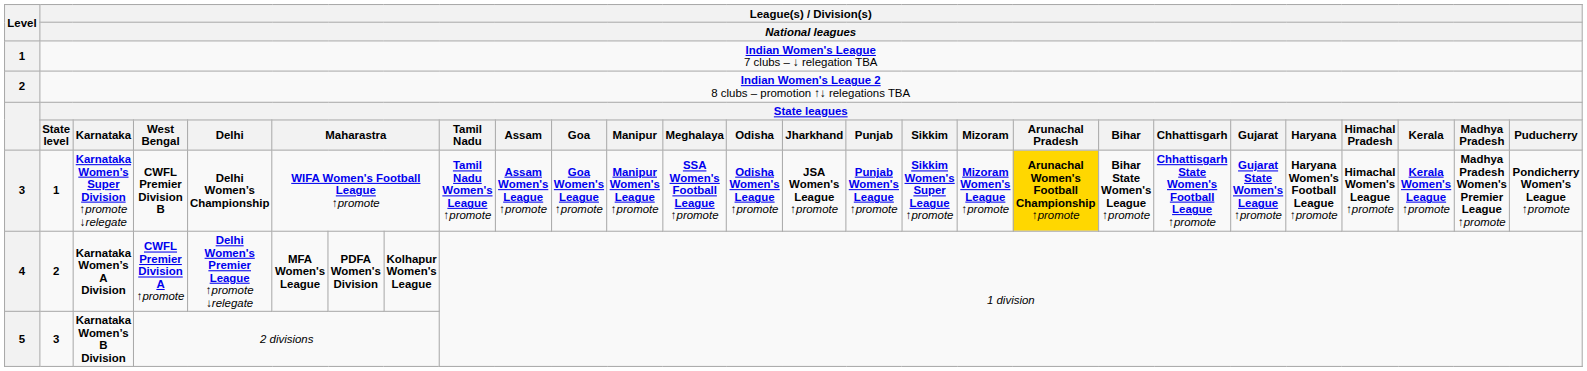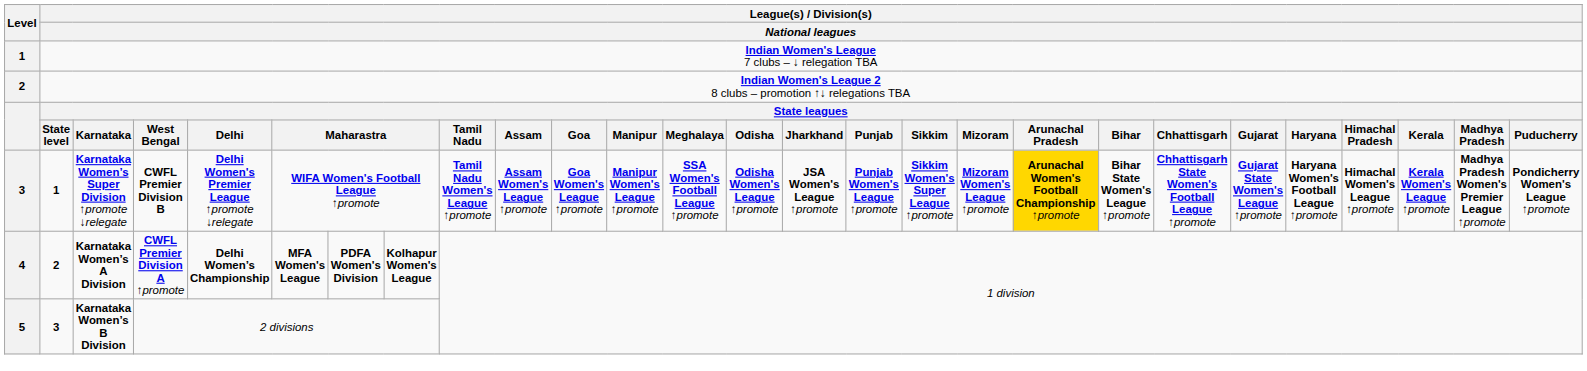 <table class="wikitable" style="text-align: center; font-size: 11px;" width="100%;">
 <tr>
 <th rowspan="2"><span>Level</span></th>
 <th colspan="26"><span>League(s) / Division(s)</span></th>
 </tr>
 <tr>
 <th colspan="26"><em>National leagues</em></th>
 </tr>
 <tr>
 <th>1</th>
 <td colspan="26"><strong><a href='#'>Indian Women's League</a></strong> <br> 7 clubs – ↓ relegation TBA</td>
 </tr>
 <tr>
 <th>2</th>
 <td colspan="26"><strong><a href='#'>Indian Women's League 2</a></strong> <br> 8 clubs – promotion ↑↓ relegations TBA</td>
 </tr>
 <tr>
 <th rowspan="2"></th>
 <th colspan="26"><a href='#'>State leagues</a></th>
 </tr>
 <tr>
 <th>State level</th>
 <th colspan="1" width="4%">Karnataka</th>
 <th colspan="1" width="4%">West Bengal</th>
 <th colspan="1" width="4%">Delhi</th>
 <th colspan="3" width="4%">Maharastra</th>
 <th colspan="1" width="4%">Tamil Nadu</th>
 <th colspan="1" width="4%">Assam</th>
 <th colspan="1" width="4%">Goa</th>
 <th colspan="1" width="4%">Manipur</th>
 <th colspan="1" width="4%">Meghalaya</th>
 <th colspan="1" width="4%">Odisha</th>
 <th colspan="1" width="4%">Jharkhand</th>
 <th colspan="1" width="4%">Punjab</th>
 <th colspan="1" width="4%">Sikkim</th>
 <th colspan="1" width="4%">Mizoram</th>
 <th colspan!="1" width!="4%">Arunachal Pradesh</th>
 <th colspan="1" width="4%">Bihar</th>
 <th colspan="1" width="4%">Chhattisgarh</th>
 <th colspan="1" width="4%">Gujarat</th>
 <th colspan="1" width="4%">Haryana</th>
 <th colspan="1" width="4%">Himachal Pradesh</th>
 <th colspan="1" width="4%">Kerala</th>
 <th colspan="1" width="4%">Madhya Pradesh</th>
 <th colspan="1" width="4%">Puducherry</th>
 </tr>
 <tr>
 <th>3</th>
 <td><strong>1</strong></td>
 <td><strong><a href='#'>Karnataka Women’s Super Division</a></strong><br><em>↑promote</em> <em>↓relegate</em></td>
 <td><strong>CWFL Premier Division B</strong></td>
-<td><strong>Delhi Women’s Championship</strong></td>
+<td><strong><a href='#'>Delhi Women's Premier League</a></strong><br><em>↑promote</em> <em>↓relegate</em></td>
 <td colspan="3"><strong><a href='#'>WIFA Women's Football League</a></strong><br><em>↑promote</em></td>
 <td><strong><a href='#'>Tamil Nadu Women's League</a></strong><br><em>↑promote</em></td>
 <td><strong><a href='#'>Assam Women's League</a></strong><br><em>↑promote</em></td>
 <td><strong><a href='#'>Goa Women's League</a></strong><br><em>↑promote</em></td>
 <td><strong><a href='#'>Manipur Women's League</a></strong><br><em>↑promote</em></td>
 <td><strong><a href='#'>SSA Women's Football League</a></strong><br><em>↑promote</em></td>
 <td><strong><a href='#'>Odisha Women's League</a></strong><br><em>↑promote</em></td>
 <td><strong>JSA Women's League</strong><br><em>↑promote</em></td>
 <td><strong><a href='#'>Punjab Women's League</a></strong><br><em>↑promote</em></td>
 <td><strong><a href='#'>Sikkim Women's Super League</a></strong><br><em>↑promote</em></td>
 <td><strong><a href='#'>Mizoram Women's League</a></strong><br><em>↑promote</em></td>
 <td style="background: gold;"><strong>Arunachal Women's Football Championship</strong><br><em>↑promote</em></td>
 <td><strong>Bihar State Women's League</strong><br><em>↑promote</em></td>
 <td><strong><a href='#'>Chhattisgarh State Women's Football League</a></strong><br><em>↑promote</em></td>
 <td><strong><a href='#'>Gujarat State Women's League</a></strong><br><em>↑promote</em></td>
 <td><strong>Haryana Women's Football League</strong><br><em>↑promote</em></td>
 <td><strong>Himachal Women's League</strong><br><em>↑promote</em></td>
 <td><strong><a href='#'>Kerala Women's League</a></strong><br><em>↑promote</em></td>
 <td><strong>Madhya Pradesh Women's Premier League</strong><br><em>↑promote</em></td>
 <td><strong>Pondicherry Women's League</strong><br><em>↑promote</em></td>
 </tr>
 <tr>
 <th>4</th>
 <td><strong>2</strong></td>
 <td><strong>Karnataka Women’s A Division</strong></td>
 <td><strong><a href='#'>CWFL Premier Division A</a></strong><br><em>↑promote</em></td>
-<td><strong><a href='#'>Delhi Women's Premier League</a></strong><br><em>↑promote</em> <em>↓relegate</em></td>
+<td><strong>Delhi Women’s Championship</strong></td>
 <td><strong>MFA Women's League</strong></td>
 <td><strong>PDFA Women's Division</strong></td>
 <td><strong>Kolhapur Women's League</strong></td>
 <td colspan="19" rowspan="2"><em>1 division</em></td>
 </tr>
 <tr>
 <th>5</th>
 <td><strong>3</strong></td>
 <td><strong>Karnataka Women’s B Division</strong></td>
 <td colspan="5"><em>2 divisions</em></td>
 </tr>
 </table>
